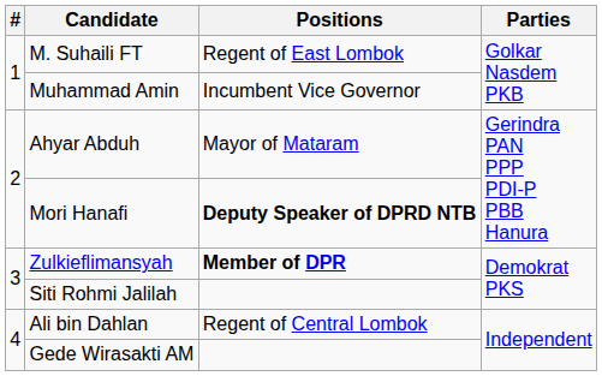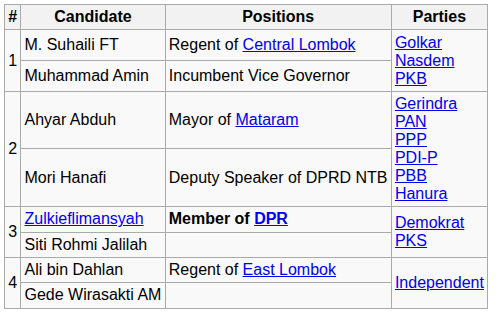 <table class="wikitable">
 <tr>
 <th>#</th>
 <th>Candidate</th>
 <th>Positions</th>
 <th>Parties</th>
 </tr>
 <tr>
 <td rowspan=2>1</td>
 <td>M. Suhaili FT</td>
-<td>Regent of <a href='#'>East Lombok</a></td>
+<td>Regent of <a href='#'>Central Lombok</a></td>
 <td rowspan=2><a href='#'>Golkar</a><br><a href='#'>Nasdem</a><br><a href='#'>PKB</a></td>
 </tr>
 <tr>
 <td>Muhammad Amin</td>
 <td>Incumbent Vice Governor</td>
 </tr>
 <tr>
 <td rowspan=2>2</td>
 <td>Ahyar Abduh</td>
 <td>Mayor of <a href='#'>Mataram</a></td>
 <td rowspan=2><a href='#'>Gerindra</a><br><a href='#'>PAN</a><br><a href='#'>PPP</a><br><a href='#'>PDI-P</a><br><a href='#'>PBB</a><br><a href='#'>Hanura</a></td>
 </tr>
 <tr>
 <td>Mori Hanafi</td>
-<td><strong>Deputy Speaker of DPRD NTB</strong></td>
+<td>Deputy Speaker of DPRD NTB</td>
 </tr>
 <tr>
 <td rowspan=2>3</td>
 <td><a href='#'>Zulkieflimansyah</a></td>
 <td><strong>Member of <a href='#'>DPR</a></strong></td>
 <td rowspan=2><a href='#'>Demokrat</a><br><a href='#'>PKS</a></td>
 </tr>
 <tr>
 <td>Siti Rohmi Jalilah</td>
 <td></td>
 </tr>
 <tr>
 <td rowspan=2>4</td>
 <td>Ali bin Dahlan</td>
-<td>Regent of <a href='#'>Central Lombok</a></td>
+<td>Regent of <a href='#'>East Lombok</a></td>
 <td rowspan=2><a href='#'>Independent</a></td>
 </tr>
 <tr>
 <td>Gede Wirasakti AM</td>
 <td></td>
 </tr>
 </table>
